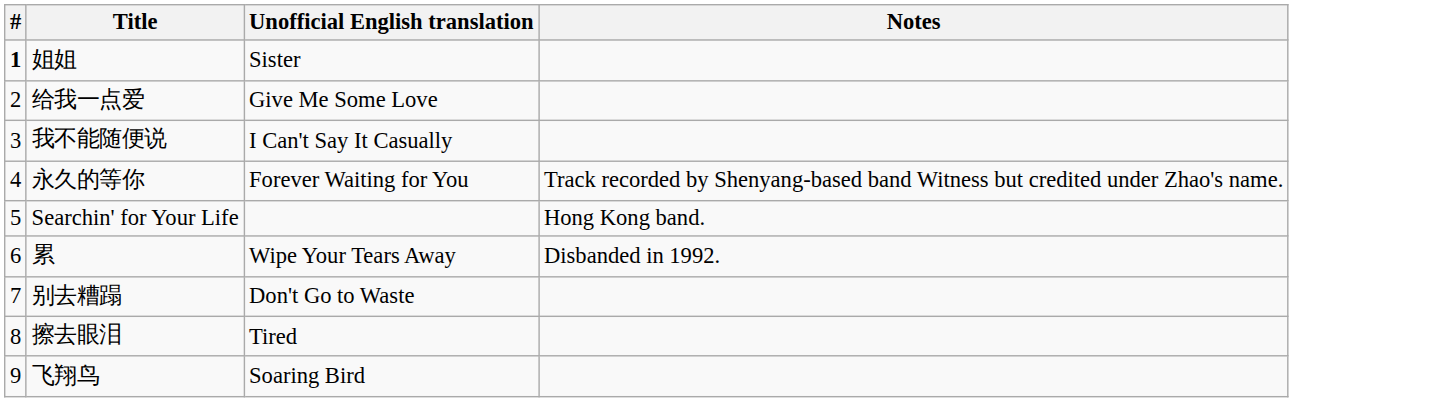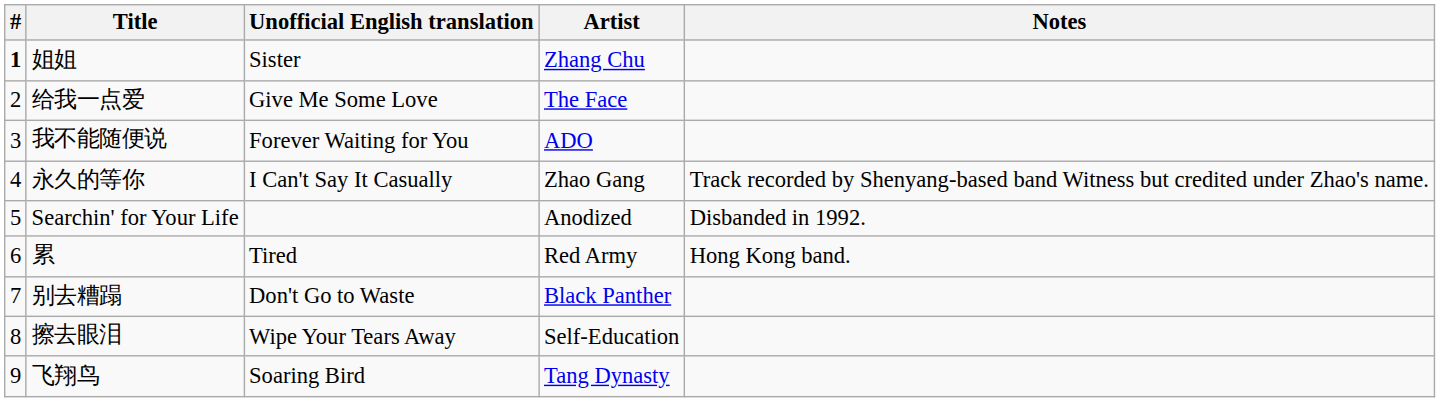 <table class="wikitable">
 <tr>
 <th>#</th>
 <th>Title</th>
 <th>Unofficial English translation</th>
+<th>Artist</th>
 <th>Notes</th>
 </tr>
 <tr>
 <td><strong>1</strong></td>
 <td>姐姐</td>
 <td>Sister</td>
+<td><a href='#'>Zhang Chu</a></td>
 <td></td>
 </tr>
 <tr>
 <td>2</td>
 <td>给我一点爱</td>
 <td>Give Me Some Love</td>
+<td><a href='#'>The Face</a></td>
 <td></td>
 </tr>
 <tr>
 <td>3</td>
 <td>我不能随便说</td>
-<td>I Can't Say It Casually</td>
+<td>Forever Waiting for You</td>
+<td><a href='#'>ADO</a></td>
 <td></td>
 </tr>
 <tr>
 <td>4</td>
 <td>永久的等你</td>
-<td>Forever Waiting for You</td>
+<td>I Can't Say It Casually</td>
+<td>Zhao Gang</td>
 <td>Track recorded by Shenyang-based band Witness but credited under Zhao's name.</td>
 </tr>
 <tr>
 <td>5</td>
 <td>Searchin' for Your Life</td>
 <td></td>
-<td>Hong Kong band.</td>
+<td>Anodized</td>
+<td>Disbanded in 1992.</td>
 </tr>
 <tr>
 <td>6</td>
 <td>累</td>
-<td>Wipe Your Tears Away</td>
-<td>Disbanded in 1992.</td>
+<td>Tired</td>
+<td>Red Army</td>
+<td>Hong Kong band.</td>
 </tr>
 <tr>
 <td>7</td>
 <td>别去糟蹋</td>
 <td>Don't Go to Waste</td>
+<td><a href='#'>Black Panther</a></td>
 <td></td>
 </tr>
 <tr>
 <td>8</td>
 <td>擦去眼泪</td>
-<td>Tired</td>
+<td>Wipe Your Tears Away</td>
+<td>Self-Education</td>
 <td></td>
 </tr>
 <tr>
 <td>9</td>
 <td>飞翔鸟</td>
 <td>Soaring Bird</td>
+<td><a href='#'>Tang Dynasty</a></td>
 <td></td>
 </tr>
 </table>
